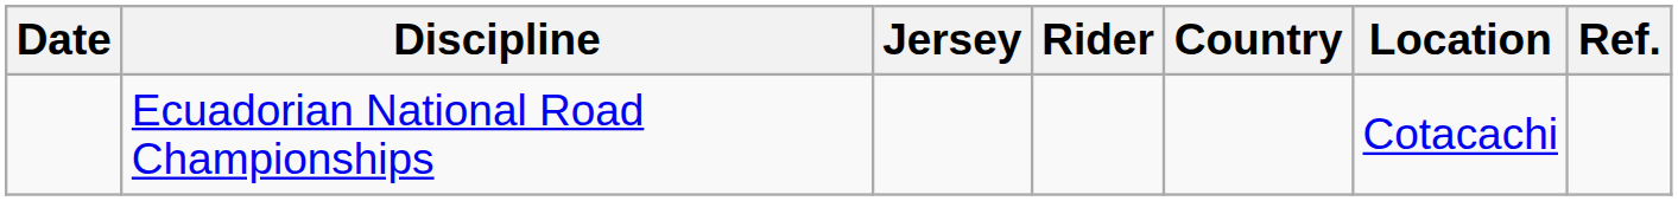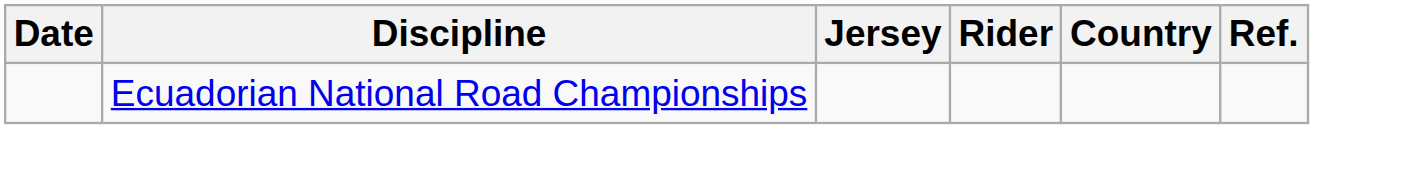 <table class="wikitable sortable">
 <tr>
 <th>Date</th>
 <th>Discipline</th>
 <th>Jersey</th>
 <th>Rider</th>
 <th>Country</th>
-<th>Location</th>
 <th class="unsortable">Ref.</th>
 </tr>
 <tr>
 <td></td>
 <td><a href='#'>Ecuadorian National Road Championships</a></td>
 <td align="center"></td>
 <td></td>
 <td></td>
-<td><a href='#'>Cotacachi</a></td>
 <td align="center"></td>
 </tr>
 </table>
